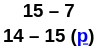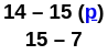 <table style="text-align:center">
 <tr>
 <th width=200></th>
 <th width=100></th>
 <th width=200></th>
 </tr>
 <tr>
 <td align=right></td>
-<td><strong>15 – 7</strong></td>
+<td><strong>14 – 15 (<a href='#'>p</a>)</strong></td>
 <td align=left></td>
 </tr>
 <tr>
 <td align=right></td>
-<td><strong>14 – 15 (<a href='#'>p</a>)</strong></td>
+<td><strong>15 – 7</strong></td>
 <td align=left></td>
 </tr>
 </table>
